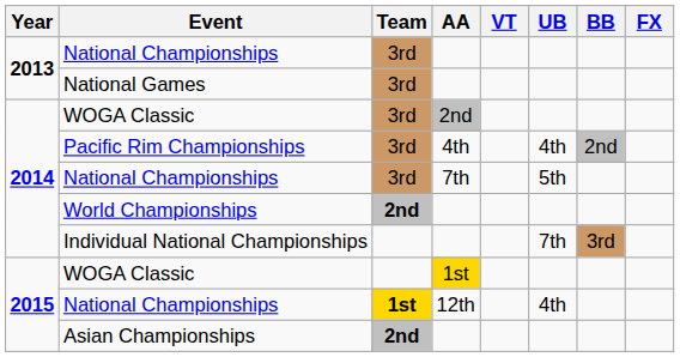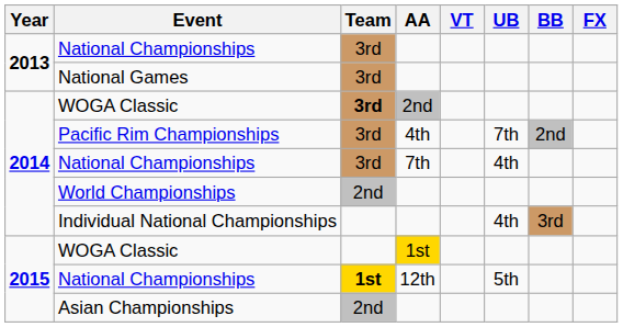 <table class="wikitable" style="text-align:center; font-size: 95%;">
 <tr>
 <th>Year</th>
 <th>Event</th>
 <th style="width:30px;">Team</th>
 <th style="width:30px;">AA</th>
 <th style="width:30px;"><a href='#'>VT</a></th>
 <th style="width:30px;"><a href='#'>UB</a></th>
 <th style="width:30px;"><a href='#'>BB</a></th>
 <th style="width:30px;"><a href='#'>FX</a></th>
 </tr>
 <tr>
 <td rowspan="2"><strong>2013</strong></td>
 <td align=left><a href='#'>National Championships</a></td>
 <td style="background:#c96;">3rd</td>
 <td></td>
 <td></td>
 <td></td>
 <td></td>
 <td></td>
 </tr>
 <tr>
 <td align=left>National Games</td>
 <td style="background:#c96;">3rd</td>
 <td></td>
 <td></td>
 <td></td>
 <td></td>
 <td></td>
 </tr>
 <tr>
 <td rowspan="5"><strong><a href='#'>2014</a></strong></td>
 <td align=left>WOGA Classic</td>
-<td style="background:#c96;">3rd</td>
+<td style="background:#c96;"><strong>3rd</strong></td>
 <td style="background:silver;">2nd</td>
 <td></td>
 <td></td>
 <td></td>
 <td></td>
 </tr>
 <tr>
 <td align=left><a href='#'>Pacific Rim Championships</a></td>
 <td style="background:#c96;">3rd</td>
 <td>4th</td>
 <td></td>
-<td>4th</td>
+<td>7th</td>
 <td style="background:silver;">2nd</td>
 <td></td>
 </tr>
 <tr>
 <td align=left><a href='#'>National Championships</a></td>
 <td style="background:#c96;">3rd</td>
 <td>7th</td>
 <td></td>
-<td>5th</td>
+<td>4th</td>
 <td></td>
 <td></td>
 </tr>
 <tr>
 <td align=left><a href='#'>World Championships</a></td>
-<td style="background:silver;"><strong>2nd</strong></td>
+<td style="background:silver;">2nd</td>
 <td></td>
 <td></td>
 <td></td>
 <td></td>
 <td></td>
 </tr>
 <tr>
 <td align=left>Individual National Championships</td>
 <td></td>
 <td></td>
 <td></td>
-<td>7th</td>
+<td>4th</td>
 <td style="background:#c96;">3rd</td>
 <td></td>
 </tr>
 <tr>
 <td rowspan="3"><strong><a href='#'>2015</a></strong></td>
 <td align=left>WOGA Classic</td>
 <td></td>
 <td style="background: gold">1st</td>
 <td></td>
 <td></td>
 <td></td>
 <td></td>
 </tr>
 <tr>
 <td align=left><a href='#'>National Championships</a></td>
 <td style="background: gold"><strong>1st</strong></td>
 <td>12th</td>
 <td></td>
-<td>4th</td>
+<td>5th</td>
 <td></td>
 <td></td>
 </tr>
 <tr>
 <td align=left>Asian Championships</td>
-<td style="background:silver;"><strong>2nd</strong></td>
+<td style="background:silver;">2nd</td>
 <td></td>
 <td></td>
 <td></td>
 <td></td>
 <td></td>
 </tr>
 </table>
